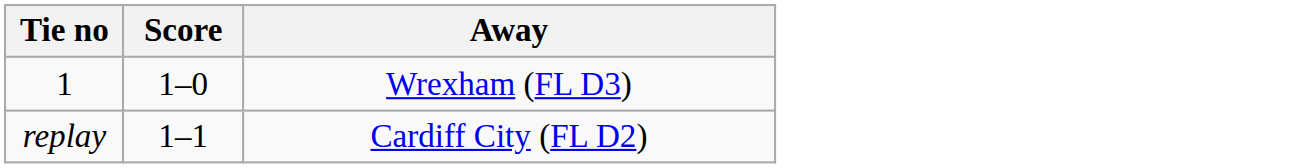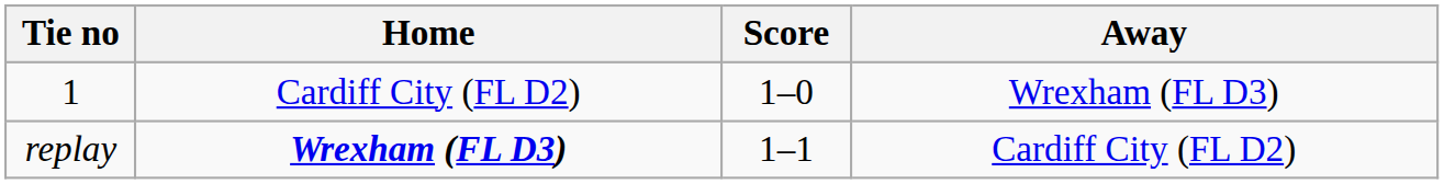 <table class="wikitable" style="text-align:center">
 <tr>
 <th width=50>Tie no</th>
+<th width=250>Home</th>
 <th width=50>Score</th>
 <th width=250>Away</th>
 </tr>
 <tr>
 <td>1</td>
+<td><a href='#'>Cardiff City</a> (<a href='#'>FL D2</a>)</td>
 <td></em>1–0<em></td>
 <td><a href='#'>Wrexham</a> (<a href='#'>FL D3</a>)</td>
 </tr>
 <tr>
 <td><em>replay</em></td>
+<td><strong><em><a href='#'>Wrexham</a><strong> (<a href='#'>FL D3</a>)<em></td>
 <td>1–1</td>
 <td></em><a href='#'>Cardiff City</a> (<a href='#'>FL D2</a>)<em></td>
 </tr>
 </table>
